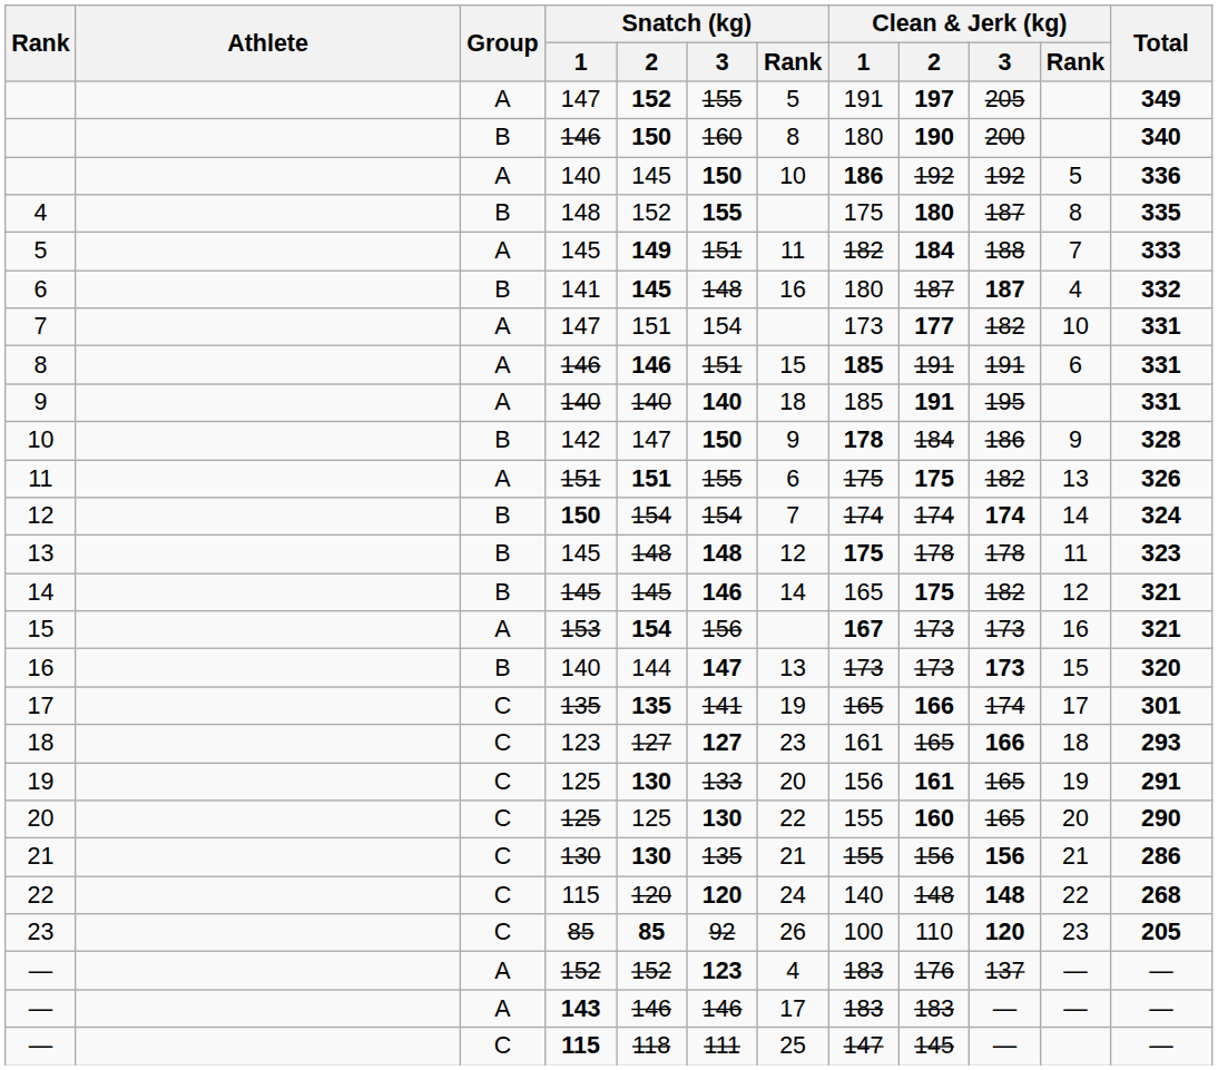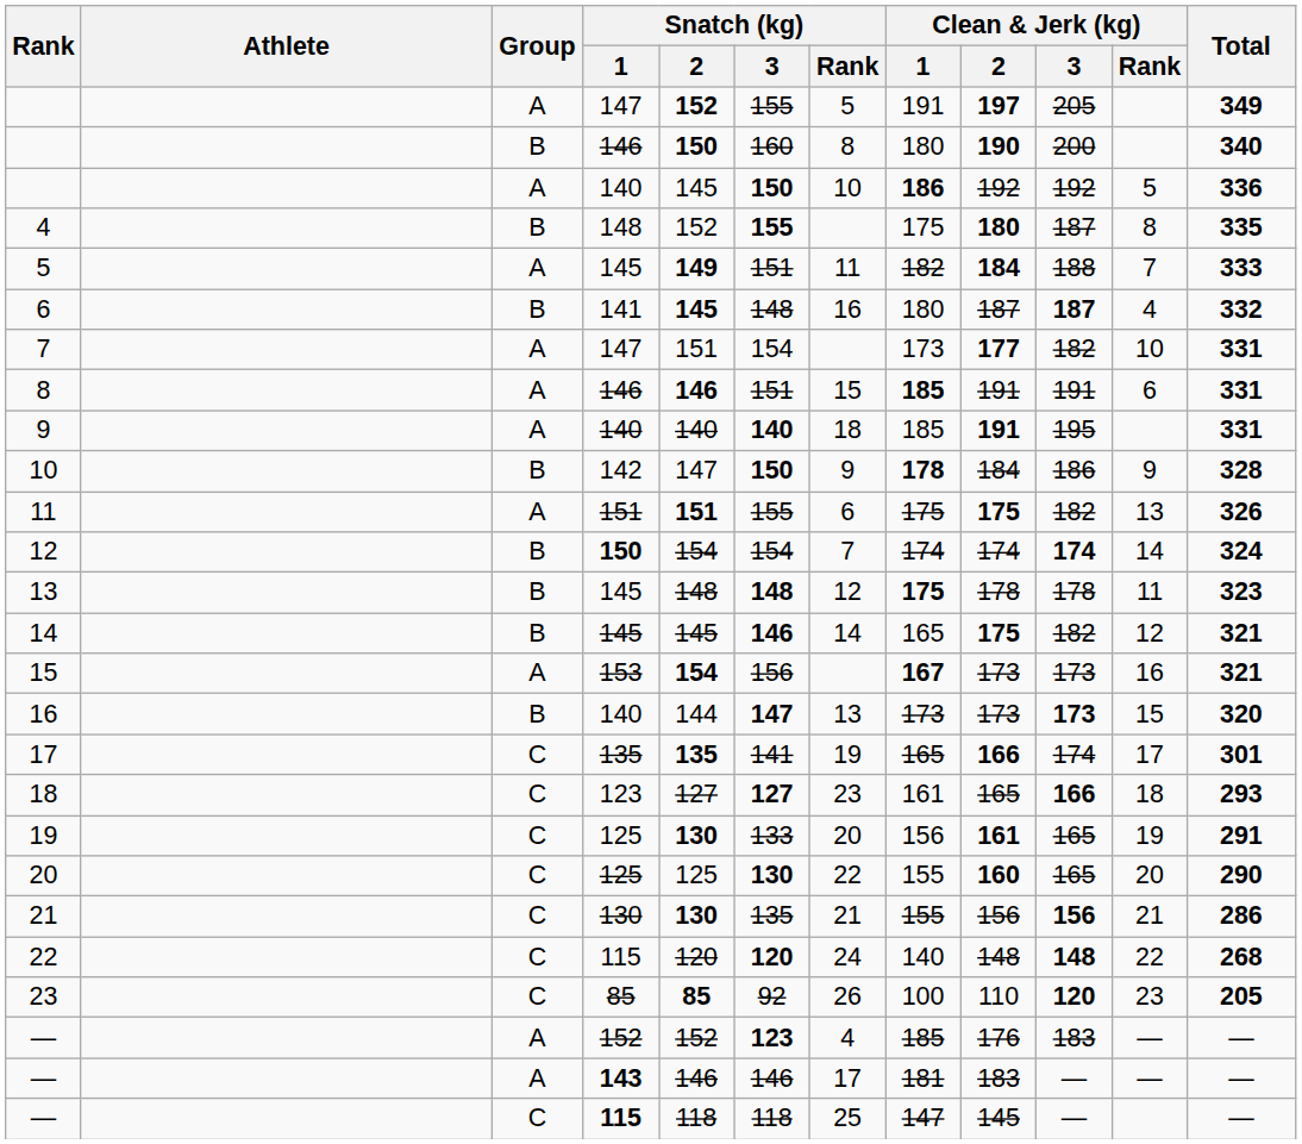 <table class = "wikitable" style="text-align:center;">
 <tr>
 <th rowspan=2 width=40>Rank</th>
 <th rowspan=2 width=250>Athlete</th>
 <th rowspan=2 width=50>Group</th>
 <th colspan=4>Snatch (kg)</th>
 <th colspan=4>Clean & Jerk (kg)</th>
 <th rowspan=2 width=60>Total</th>
 </tr>
 <tr>
 <th width=40>1</th>
 <th width=40>2</th>
 <th width=40>3</th>
 <th width=40>Rank</th>
 <th width=40>1</th>
 <th width=40>2</th>
 <th width=40>3</th>
 <th width=40>Rank</th>
 </tr>
 <tr>
 <td></td>
 <td align=left></td>
 <td>A</td>
 <td>147</td>
 <td><strong>152</strong></td>
 <td><s>155</s></td>
 <td>5</td>
 <td>191</td>
 <td><strong>197</strong></td>
 <td><s>205</s></td>
 <td></td>
 <td><strong>349</strong></td>
 </tr>
 <tr>
 <td></td>
 <td align=left></td>
 <td>B</td>
 <td><s>146</s></td>
 <td><strong>150</strong></td>
 <td><s>160</s></td>
 <td>8</td>
 <td>180</td>
 <td><strong>190</strong></td>
 <td><s>200</s></td>
 <td></td>
 <td><strong>340</strong></td>
 </tr>
 <tr>
 <td></td>
 <td align=left></td>
 <td>A</td>
 <td>140</td>
 <td>145</td>
 <td><strong>150</strong></td>
 <td>10</td>
 <td><strong>186</strong></td>
 <td><s>192</s></td>
 <td><s>192</s></td>
 <td>5</td>
 <td><strong>336</strong></td>
 </tr>
 <tr>
 <td>4</td>
 <td align=left></td>
 <td>B</td>
 <td>148</td>
 <td>152</td>
 <td><strong>155</strong></td>
 <td></td>
 <td>175</td>
 <td><strong>180</strong></td>
 <td><s>187</s></td>
 <td>8</td>
 <td><strong>335</strong></td>
 </tr>
 <tr>
 <td>5</td>
 <td align=left></td>
 <td>A</td>
 <td>145</td>
 <td><strong>149</strong></td>
 <td><s>151</s></td>
 <td>11</td>
 <td><s>182</s></td>
 <td><strong>184</strong></td>
 <td><s>188</s></td>
 <td>7</td>
 <td><strong>333</strong></td>
 </tr>
 <tr>
 <td>6</td>
 <td align=left></td>
 <td>B</td>
 <td>141</td>
 <td><strong>145</strong></td>
 <td><s>148</s></td>
 <td>16</td>
 <td>180</td>
 <td><s>187</s></td>
 <td><strong>187</strong></td>
 <td>4</td>
 <td><strong>332</strong></td>
 </tr>
 <tr>
 <td>7</td>
 <td align=left></td>
 <td>A</td>
 <td>147</td>
 <td>151</td>
 <td>154</td>
 <td></td>
 <td>173</td>
 <td><strong>177</strong></td>
 <td><s>182</s></td>
 <td>10</td>
 <td><strong>331</strong></td>
 </tr>
 <tr>
 <td>8</td>
 <td align=left></td>
 <td>A</td>
 <td><s>146</s></td>
 <td><strong>146</strong></td>
 <td><s>151</s></td>
 <td>15</td>
 <td><strong>185</strong></td>
 <td><s>191</s></td>
 <td><s>191</s></td>
 <td>6</td>
 <td><strong>331</strong></td>
 </tr>
 <tr>
 <td>9</td>
 <td align=left></td>
 <td>A</td>
 <td><s>140</s></td>
 <td><s>140</s></td>
 <td><strong>140</strong></td>
 <td>18</td>
 <td>185</td>
 <td><strong>191</strong></td>
 <td><s>195</s></td>
 <td></td>
 <td><strong>331</strong></td>
 </tr>
 <tr>
 <td>10</td>
 <td align=left></td>
 <td>B</td>
 <td>142</td>
 <td>147</td>
 <td><strong>150</strong></td>
 <td>9</td>
 <td><strong>178</strong></td>
 <td><s>184</s></td>
 <td><s>186</s></td>
 <td>9</td>
 <td><strong>328</strong></td>
 </tr>
 <tr>
 <td>11</td>
 <td align=left></td>
 <td>A</td>
 <td><s>151</s></td>
 <td><strong>151</strong></td>
 <td><s>155</s></td>
 <td>6</td>
 <td><s>175</s></td>
 <td><strong>175</strong></td>
 <td><s>182</s></td>
 <td>13</td>
 <td><strong>326</strong></td>
 </tr>
 <tr>
 <td>12</td>
 <td align=left></td>
 <td>B</td>
 <td><strong>150</strong></td>
 <td><s>154</s></td>
 <td><s>154</s></td>
 <td>7</td>
 <td><s>174</s></td>
 <td><s>174</s></td>
 <td><strong>174</strong></td>
 <td>14</td>
 <td><strong>324</strong></td>
 </tr>
 <tr>
 <td>13</td>
 <td align=left></td>
 <td>B</td>
 <td>145</td>
 <td><s>148</s></td>
 <td><strong>148</strong></td>
 <td>12</td>
 <td><strong>175</strong></td>
 <td><s>178</s></td>
 <td><s>178</s></td>
 <td>11</td>
 <td><strong>323</strong></td>
 </tr>
 <tr>
 <td>14</td>
 <td align=left></td>
 <td>B</td>
 <td><s>145</s></td>
 <td><s>145</s></td>
 <td><strong>146</strong></td>
 <td>14</td>
 <td>165</td>
 <td><strong>175</strong></td>
 <td><s>182</s></td>
 <td>12</td>
 <td><strong>321</strong></td>
 </tr>
 <tr>
 <td>15</td>
 <td align=left></td>
 <td>A</td>
 <td><s>153</s></td>
 <td><strong>154</strong></td>
 <td><s>156</s></td>
 <td></td>
 <td><strong>167</strong></td>
 <td><s>173</s></td>
 <td><s>173</s></td>
 <td>16</td>
 <td><strong>321</strong></td>
 </tr>
 <tr>
 <td>16</td>
 <td align=left></td>
 <td>B</td>
 <td>140</td>
 <td>144</td>
 <td><strong>147</strong></td>
 <td>13</td>
 <td><s>173</s></td>
 <td><s>173</s></td>
 <td><strong>173</strong></td>
 <td>15</td>
 <td><strong>320</strong></td>
 </tr>
 <tr>
 <td>17</td>
 <td align=left></td>
 <td>C</td>
 <td><s>135</s></td>
 <td><strong>135</strong></td>
 <td><s>141</s></td>
 <td>19</td>
 <td><s>165</s></td>
 <td><strong>166</strong></td>
 <td><s>174</s></td>
 <td>17</td>
 <td><strong>301</strong></td>
 </tr>
 <tr>
 <td>18</td>
 <td align=left></td>
 <td>C</td>
 <td>123</td>
 <td><s>127</s></td>
 <td><strong>127</strong></td>
 <td>23</td>
 <td>161</td>
 <td><s>165</s></td>
 <td><strong>166</strong></td>
 <td>18</td>
 <td><strong>293</strong></td>
 </tr>
 <tr>
 <td>19</td>
 <td align=left></td>
 <td>C</td>
 <td>125</td>
 <td><strong>130</strong></td>
 <td><s>133</s></td>
 <td>20</td>
 <td>156</td>
 <td><strong>161</strong></td>
 <td><s>165</s></td>
 <td>19</td>
 <td><strong>291</strong></td>
 </tr>
 <tr>
 <td>20</td>
 <td align=left></td>
 <td>C</td>
 <td><s>125</s></td>
 <td>125</td>
 <td><strong>130</strong></td>
 <td>22</td>
 <td>155</td>
 <td><strong>160</strong></td>
 <td><s>165</s></td>
 <td>20</td>
 <td><strong>290</strong></td>
 </tr>
 <tr>
 <td>21</td>
 <td align=left></td>
 <td>C</td>
 <td><s>130</s></td>
 <td><strong>130</strong></td>
 <td><s>135</s></td>
 <td>21</td>
 <td><s>155</s></td>
 <td><s>156</s></td>
 <td><strong>156</strong></td>
 <td>21</td>
 <td><strong>286</strong></td>
 </tr>
 <tr>
 <td>22</td>
 <td align=left></td>
 <td>C</td>
 <td>115</td>
 <td><s>120</s></td>
 <td><strong>120</strong></td>
 <td>24</td>
 <td>140</td>
 <td><s>148</s></td>
 <td><strong>148</strong></td>
 <td>22</td>
 <td><strong>268</strong></td>
 </tr>
 <tr>
 <td>23</td>
 <td align=left></td>
 <td>C</td>
 <td><s>85</s></td>
 <td><strong>85</strong></td>
 <td><s>92</s></td>
 <td>26</td>
 <td>100</td>
 <td>110</td>
 <td><strong>120</strong></td>
 <td>23</td>
 <td><strong>205</strong></td>
 </tr>
 <tr>
 <td>—</td>
 <td align=left></td>
 <td>A</td>
 <td><s>152</s></td>
 <td><s>152</s></td>
 <td><strong>123</strong></td>
 <td>4</td>
+<td><s>185</s></td>
+<td><s>176</s></td>
 <td><s>183</s></td>
-<td><s>176</s></td>
-<td><s>137</s></td>
 <td>—</td>
 <td>—</td>
 </tr>
 <tr>
 <td>—</td>
 <td align=left></td>
 <td>A</td>
 <td><strong>143</strong></td>
 <td><s>146</s></td>
 <td><s>146</s></td>
 <td>17</td>
-<td><s>183</s></td>
+<td><s>181</s></td>
 <td><s>183</s></td>
 <td>—</td>
 <td>—</td>
 <td>—</td>
 </tr>
 <tr>
 <td>—</td>
 <td align=left></td>
 <td>C</td>
 <td><strong>115</strong></td>
 <td><s>118</s></td>
-<td><s>111</s></td>
+<td><s>118</s></td>
 <td>25</td>
 <td><s>147</s></td>
 <td><s>145</s></td>
 <td>—</td>
 <td></td>
 <td>—</td>
 </tr>
 </table>
